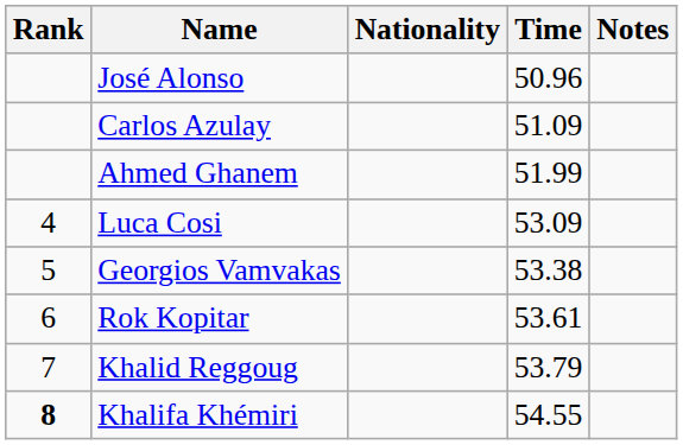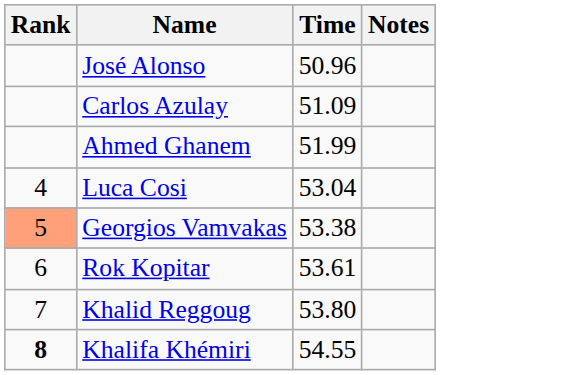 <table class="wikitable sortable" style="text-align:center">
 <tr>
 <th>Rank</th>
 <th>Name</th>
-<th>Nationality</th>
 <th>Time</th>
 <th>Notes</th>
 </tr>
 <tr>
 <td></td>
 <td align=left><a href='#'>José Alonso</a></td>
-<td align=left></td>
 <td>50.96</td>
 <td></td>
 </tr>
 <tr>
 <td></td>
 <td align=left><a href='#'>Carlos Azulay</a></td>
-<td align=left></td>
 <td>51.09</td>
 <td></td>
 </tr>
 <tr>
 <td></td>
 <td align=left><a href='#'>Ahmed Ghanem</a></td>
-<td align=left></td>
 <td>51.99</td>
 <td></td>
 </tr>
 <tr>
 <td>4</td>
 <td align=left><a href='#'>Luca Cosi</a></td>
-<td align=left></td>
-<td>53.09</td>
+<td>53.04</td>
 <td></td>
 </tr>
 <tr>
-<td>5</td>
+<td style="background: lightsalmon;">5</td>
 <td align=left><a href='#'>Georgios Vamvakas</a></td>
-<td align=left></td>
 <td>53.38</td>
 <td></td>
 </tr>
 <tr>
 <td>6</td>
 <td align=left><a href='#'>Rok Kopitar</a></td>
-<td align=left></td>
 <td>53.61</td>
 <td></td>
 </tr>
 <tr>
 <td>7</td>
 <td align=left><a href='#'>Khalid Reggoug</a></td>
-<td align=left></td>
-<td>53.79</td>
+<td>53.80</td>
 <td></td>
 </tr>
 <tr>
 <td><strong>8</strong></td>
 <td align=left><a href='#'>Khalifa Khémiri</a></td>
-<td align=left></td>
 <td>54.55</td>
 <td></td>
 </tr>
 </table>
